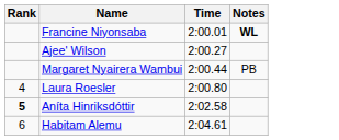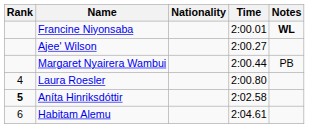 <table class="wikitable sortable" style="text-align:center">
 <tr>
 <th>Rank</th>
 <th>Name</th>
+<th>Nationality</th>
 <th>Time</th>
 <th>Notes</th>
 </tr>
 <tr>
 <td></td>
 <td align=left><a href='#'>Francine Niyonsaba</a></td>
+<td align=left></td>
 <td>2:00.01</td>
 <td><strong>WL</strong></td>
 </tr>
 <tr>
 <td></td>
 <td align=left><a href='#'>Ajee' Wilson</a></td>
+<td align=left></td>
 <td>2:00.27</td>
 <td></td>
 </tr>
 <tr>
 <td></td>
 <td align=left><a href='#'>Margaret Nyairera Wambui</a></td>
+<td align=left></td>
 <td>2:00.44</td>
 <td>PB</td>
 </tr>
 <tr>
 <td>4</td>
 <td align=left><a href='#'>Laura Roesler</a></td>
+<td align=left></td>
 <td>2:00.80</td>
 <td></td>
 </tr>
 <tr>
 <td><strong>5</strong></td>
 <td align=left><a href='#'>Aníta Hinriksdóttir</a></td>
+<td align=left></td>
 <td>2:02.58</td>
 <td></td>
 </tr>
 <tr>
 <td>6</td>
 <td align=left><a href='#'>Habitam Alemu</a></td>
+<td align=left></td>
 <td>2:04.61</td>
 <td></td>
 </tr>
 </table>
